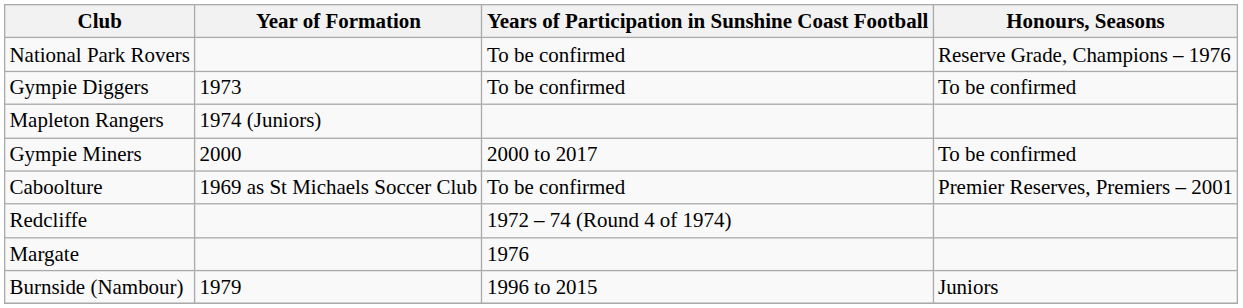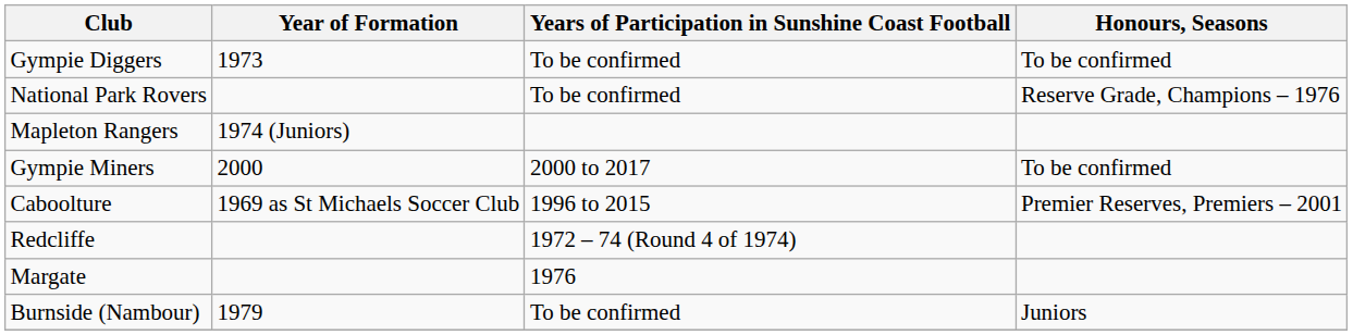 <table class="wikitable">
 <tr>
 <th>Club</th>
 <th>Year of Formation</th>
 <th>Years of Participation in Sunshine Coast Football</th>
 <th>Honours, Seasons</th>
 </tr>
 <tr>
+<td>Gympie Diggers</td>
+<td>1973</td>
+<td>To be confirmed</td>
+<td>To be confirmed</td>
+</tr>
+<tr>
 <td>National Park Rovers</td>
 <td></td>
 <td>To be confirmed</td>
 <td>Reserve Grade, Champions – 1976</td>
-</tr>
-<tr>
-<td>Gympie Diggers</td>
-<td>1973</td>
-<td>To be confirmed</td>
-<td>To be confirmed</td>
 </tr>
 <tr>
 <td>Mapleton Rangers</td>
 <td>1974 (Juniors)</td>
 <td></td>
 <td></td>
 </tr>
 <tr>
 <td>Gympie Miners</td>
 <td>2000</td>
 <td>2000 to 2017</td>
 <td>To be confirmed</td>
 </tr>
 <tr>
 <td>Caboolture</td>
 <td>1969 as St Michaels Soccer Club</td>
-<td>To be confirmed</td>
+<td>1996 to 2015</td>
 <td>Premier Reserves, Premiers – 2001</td>
 </tr>
 <tr>
 <td>Redcliffe</td>
 <td></td>
 <td>1972 – 74 (Round 4 of 1974)</td>
 <td></td>
 </tr>
 <tr>
 <td>Margate</td>
 <td></td>
 <td>1976</td>
 <td></td>
 </tr>
 <tr>
 <td>Burnside (Nambour)</td>
 <td>1979</td>
-<td>1996 to 2015</td>
+<td>To be confirmed</td>
 <td>Juniors</td>
 </tr>
 <tr>
 </tr>
 </table>
